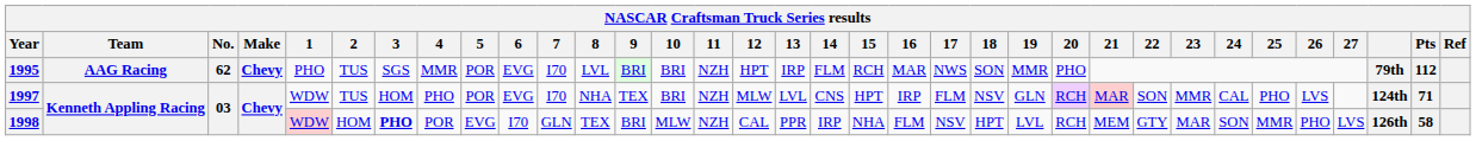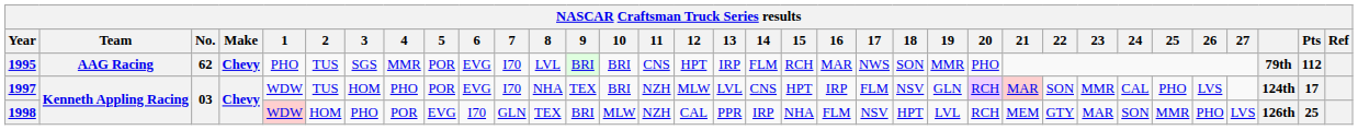 <table class="wikitable" style="text-align:center; font-size:75%">
 <tr>
 <th colspan=45><a href='#'>NASCAR</a> <a href='#'>Craftsman Truck Series</a> results</th>
 </tr>
 <tr>
 <th>Year</th>
 <th>Team</th>
 <th>No.</th>
 <th>Make</th>
 <th>1</th>
 <th>2</th>
 <th>3</th>
 <th>4</th>
 <th>5</th>
 <th>6</th>
 <th>7</th>
 <th>8</th>
 <th>9</th>
 <th>10</th>
 <th>11</th>
 <th>12</th>
 <th>13</th>
 <th>14</th>
 <th>15</th>
 <th>16</th>
 <th>17</th>
 <th>18</th>
 <th>19</th>
 <th>20</th>
 <th>21</th>
 <th>22</th>
 <th>23</th>
 <th>24</th>
 <th>25</th>
 <th>26</th>
 <th>27</th>
 <th></th>
 <th>Pts</th>
 <th>Ref</th>
 </tr>
 <tr>
 <th><a href='#'>1995</a></th>
 <th><a href='#'>AAG Racing</a></th>
 <th>62</th>
 <th><a href='#'>Chevy</a></th>
 <td><a href='#'>PHO</a></td>
 <td><a href='#'>TUS</a></td>
 <td><a href='#'>SGS</a></td>
 <td><a href='#'>MMR</a></td>
 <td><a href='#'>POR</a></td>
 <td><a href='#'>EVG</a></td>
 <td><a href='#'>I70</a></td>
 <td><a href='#'>LVL</a></td>
 <td style="background:#DFFFDF;"><a href='#'>BRI</a><br></td>
 <td><a href='#'>BRI</a></td>
-<td><a href='#'>NZH</a></td>
+<td><a href='#'>CNS</a></td>
 <td><a href='#'>HPT</a></td>
 <td><a href='#'>IRP</a></td>
 <td><a href='#'>FLM</a></td>
 <td><a href='#'>RCH</a></td>
 <td><a href='#'>MAR</a></td>
 <td><a href='#'>NWS</a></td>
 <td><a href='#'>SON</a></td>
 <td><a href='#'>MMR</a></td>
 <td><a href='#'>PHO</a></td>
 <td colspan=7></td>
 <th>79th</th>
 <th>112</th>
 <th></th>
 </tr>
 <tr>
 <th><a href='#'>1997</a></th>
 <th rowspan=2><a href='#'>Kenneth Appling Racing</a></th>
 <th rowspan=2>03</th>
 <th rowspan=2><a href='#'>Chevy</a></th>
 <td><a href='#'>WDW</a></td>
 <td><a href='#'>TUS</a></td>
 <td><a href='#'>HOM</a></td>
 <td><a href='#'>PHO</a></td>
 <td><a href='#'>POR</a></td>
 <td><a href='#'>EVG</a></td>
 <td><a href='#'>I70</a></td>
 <td><a href='#'>NHA</a></td>
 <td><a href='#'>TEX</a></td>
 <td><a href='#'>BRI</a></td>
 <td><a href='#'>NZH</a></td>
 <td><a href='#'>MLW</a></td>
 <td><a href='#'>LVL</a></td>
 <td><a href='#'>CNS</a></td>
 <td><a href='#'>HPT</a></td>
 <td><a href='#'>IRP</a></td>
 <td><a href='#'>FLM</a></td>
 <td><a href='#'>NSV</a></td>
 <td><a href='#'>GLN</a></td>
 <td style="background:#EFCFFF;"><a href='#'>RCH</a><br></td>
 <td style="background:#FFCFCF;"><a href='#'>MAR</a><br></td>
 <td><a href='#'>SON</a></td>
 <td><a href='#'>MMR</a></td>
 <td><a href='#'>CAL</a></td>
 <td><a href='#'>PHO</a></td>
 <td><a href='#'>LVS</a></td>
 <td></td>
 <th>124th</th>
-<th>71</th>
+<th>17</th>
 <th></th>
 </tr>
 <tr>
 <th><a href='#'>1998</a></th>
 <td style="background:#FFCFCF;"><a href='#'>WDW</a><br></td>
 <td><a href='#'>HOM</a></td>
-<td><strong><a href='#'>PHO</a></strong></td>
+<td><a href='#'>PHO</a></td>
 <td><a href='#'>POR</a></td>
 <td><a href='#'>EVG</a></td>
 <td><a href='#'>I70</a></td>
 <td><a href='#'>GLN</a></td>
 <td><a href='#'>TEX</a></td>
 <td><a href='#'>BRI</a></td>
 <td><a href='#'>MLW</a></td>
 <td><a href='#'>NZH</a></td>
 <td><a href='#'>CAL</a></td>
 <td><a href='#'>PPR</a></td>
 <td><a href='#'>IRP</a></td>
 <td><a href='#'>NHA</a></td>
 <td><a href='#'>FLM</a></td>
 <td><a href='#'>NSV</a></td>
 <td><a href='#'>HPT</a></td>
 <td><a href='#'>LVL</a></td>
 <td><a href='#'>RCH</a></td>
 <td><a href='#'>MEM</a></td>
 <td><a href='#'>GTY</a></td>
 <td><a href='#'>MAR</a></td>
 <td><a href='#'>SON</a></td>
 <td><a href='#'>MMR</a></td>
 <td><a href='#'>PHO</a></td>
 <td><a href='#'>LVS</a></td>
 <th>126th</th>
-<th>58</th>
+<th>25</th>
 <th></th>
 </tr>
 </table>
